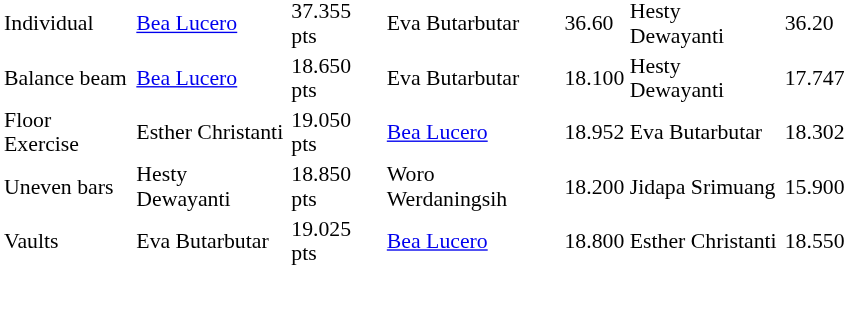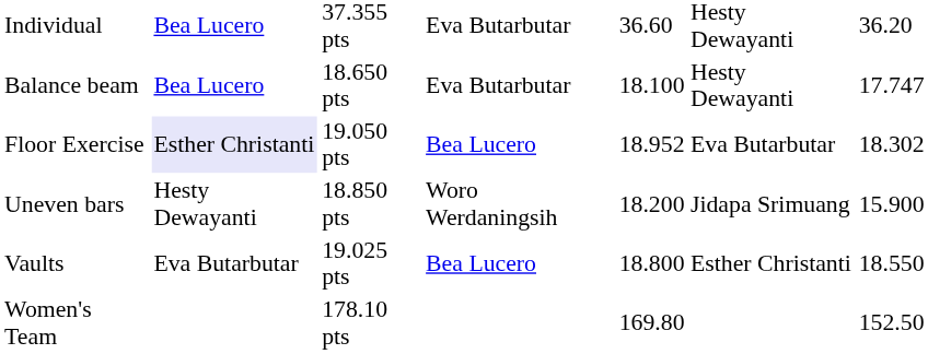 <table>
 <tr>
 <td>Individual</td>
 <td> <a href='#'>Bea Lucero</a></td>
 <td>37.355 pts</td>
 <td> Eva Butarbutar</td>
 <td>36.60</td>
 <td> Hesty Dewayanti</td>
 <td>36.20</td>
 </tr>
 <tr>
 <td>Balance beam</td>
 <td> <a href='#'>Bea Lucero</a></td>
 <td>18.650 pts</td>
 <td> Eva Butarbutar</td>
 <td>18.100</td>
 <td> Hesty Dewayanti</td>
 <td>17.747</td>
 </tr>
 <tr>
 <td>Floor Exercise</td>
-<td> Esther Christanti</td>
+<td style="background: lavender;"> Esther Christanti</td>
 <td>19.050 pts</td>
 <td> <a href='#'>Bea Lucero</a></td>
 <td>18.952</td>
 <td> Eva Butarbutar</td>
 <td>18.302</td>
 </tr>
 <tr>
 <td>Uneven bars</td>
 <td> Hesty Dewayanti</td>
 <td>18.850 pts</td>
 <td> Woro Werdaningsih</td>
 <td>18.200</td>
 <td> Jidapa Srimuang</td>
 <td>15.900</td>
 </tr>
 <tr>
 <td>Vaults</td>
 <td> Eva Butarbutar</td>
 <td>19.025 pts</td>
 <td> <a href='#'>Bea Lucero</a></td>
 <td>18.800</td>
 <td> Esther Christanti</td>
 <td>18.550</td>
 </tr>
+<tr>
+<td>Women's Team</td>
+<td></td>
+<td>178.10 pts</td>
+<td></td>
+<td>169.80</td>
+<td></td>
+<td>152.50</td>
+</tr>
 </table>
